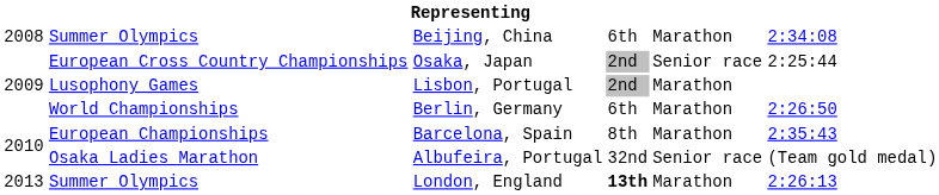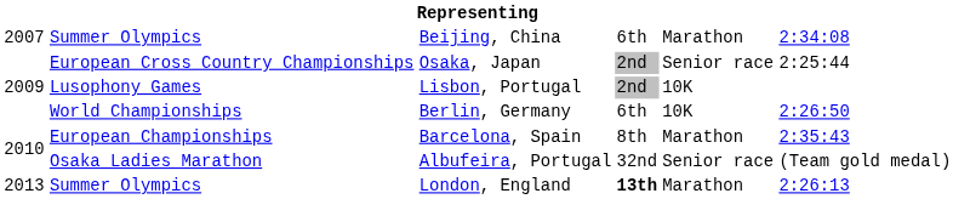 <table>
 <tr>
 <th colspan="6">Representing </th>
 </tr>
 <tr>
-<td>2008</td>
+<td>2007</td>
 <td><a href='#'>Summer Olympics</a></td>
 <td><a href='#'>Beijing</a>, China</td>
 <td>6th</td>
 <td>Marathon</td>
 <td><a href='#'>2:34:08</a></td>
 </tr>
 <tr>
 <td rowspan=3>2009</td>
 <td><a href='#'>European Cross Country Championships</a></td>
 <td><a href='#'>Osaka</a>, Japan</td>
 <td bgcolor=silver>2nd</td>
 <td>Senior race</td>
 <td>2:25:44</td>
 </tr>
 <tr>
 <td><a href='#'>Lusophony Games</a></td>
 <td><a href='#'>Lisbon</a>, Portugal</td>
 <td bgcolor=silver>2nd</td>
-<td>Marathon</td>
+<td>10K</td>
 <td></td>
 </tr>
 <tr>
 <td><a href='#'>World Championships</a></td>
 <td><a href='#'>Berlin</a>, Germany</td>
 <td>6th</td>
-<td>Marathon</td>
+<td>10K</td>
 <td><a href='#'>2:26:50</a></td>
 </tr>
 <tr>
 <td rowspan=2>2010</td>
 <td><a href='#'>European Championships</a></td>
 <td><a href='#'>Barcelona</a>, Spain</td>
 <td>8th</td>
 <td>Marathon</td>
 <td><a href='#'>2:35:43</a></td>
 </tr>
 <tr>
 <td><a href='#'>Osaka Ladies Marathon</a></td>
 <td><a href='#'>Albufeira</a>, Portugal</td>
 <td>32nd</td>
 <td>Senior race</td>
 <td>(Team gold medal)</td>
 </tr>
 <tr>
 <td>2013</td>
 <td><a href='#'>Summer Olympics</a></td>
 <td><a href='#'>London</a>, England</td>
 <td><strong>13th</strong></td>
 <td>Marathon</td>
 <td><a href='#'>2:26:13</a></td>
 </tr>
 </table>
